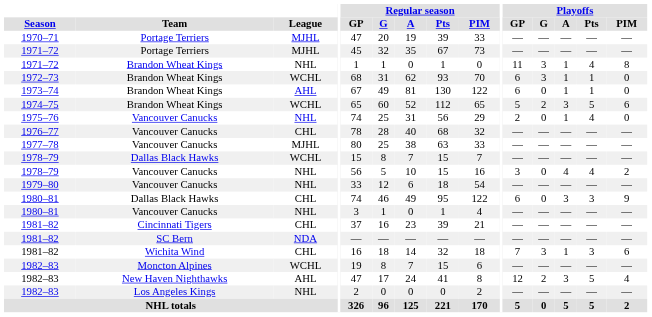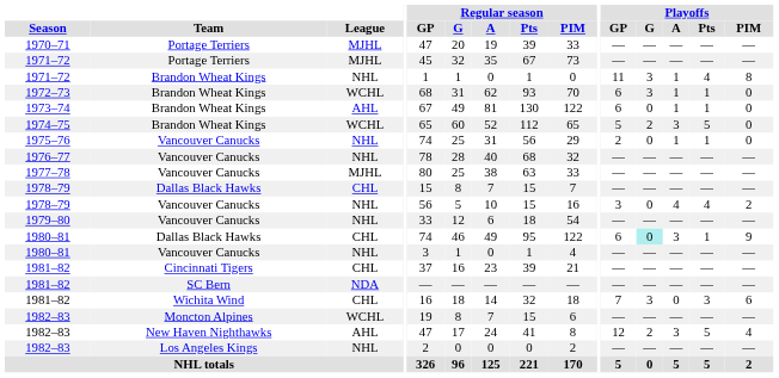 <table border="0" cellpadding="1" cellspacing="0" style="text-align:center; width:60em">
 <tr bgcolor="#e0e0e0">
 <th colspan="3" bgcolor="#ffffff"></th>
 <th rowspan="100" bgcolor="#ffffff"></th>
 <th colspan="5"><a href='#'>Regular season</a></th>
 <th rowspan="100" bgcolor="#ffffff"></th>
 <th colspan="5"><a href='#'>Playoffs</a></th>
 </tr>
 <tr bgcolor="#e0e0e0">
 <th><a href='#'>Season</a></th>
 <th>Team</th>
 <th>League</th>
 <th>GP</th>
 <th><a href='#'>G</a></th>
 <th><a href='#'>A</a></th>
 <th><a href='#'>Pts</a></th>
 <th><a href='#'>PIM</a></th>
 <th>GP</th>
 <th>G</th>
 <th>A</th>
 <th>Pts</th>
 <th>PIM</th>
 </tr>
 <tr>
 <td><a href='#'>1970–71</a></td>
 <td><a href='#'>Portage Terriers</a></td>
 <td><a href='#'>MJHL</a></td>
 <td>47</td>
 <td>20</td>
 <td>19</td>
 <td>39</td>
 <td>33</td>
 <td>—</td>
 <td>—</td>
 <td>—</td>
 <td>—</td>
 <td>—</td>
 </tr>
 <tr bgcolor="#f0f0f0">
 <td><a href='#'>1971–72</a></td>
 <td>Portage Terriers</td>
 <td>MJHL</td>
 <td>45</td>
 <td>32</td>
 <td>35</td>
 <td>67</td>
 <td>73</td>
 <td>—</td>
 <td>—</td>
 <td>—</td>
 <td>—</td>
 <td>—</td>
 </tr>
 <tr>
 <td><a href='#'>1971–72</a></td>
 <td><a href='#'>Brandon Wheat Kings</a></td>
 <td>NHL</td>
 <td>1</td>
 <td>1</td>
 <td>0</td>
 <td>1</td>
 <td>0</td>
 <td>11</td>
 <td>3</td>
 <td>1</td>
 <td>4</td>
 <td>8</td>
 </tr>
 <tr bgcolor="#f0f0f0">
 <td><a href='#'>1972–73</a></td>
 <td>Brandon Wheat Kings</td>
 <td>WCHL</td>
 <td>68</td>
 <td>31</td>
 <td>62</td>
 <td>93</td>
 <td>70</td>
 <td>6</td>
 <td>3</td>
 <td>1</td>
 <td>1</td>
 <td>0</td>
 </tr>
 <tr>
 <td><a href='#'>1973–74</a></td>
 <td>Brandon Wheat Kings</td>
 <td><a href='#'>AHL</a></td>
 <td>67</td>
 <td>49</td>
 <td>81</td>
 <td>130</td>
 <td>122</td>
 <td>6</td>
 <td>0</td>
 <td>1</td>
 <td>1</td>
 <td>0</td>
 </tr>
 <tr bgcolor="#f0f0f0">
 <td><a href='#'>1974–75</a></td>
 <td>Brandon Wheat Kings</td>
 <td>WCHL</td>
 <td>65</td>
 <td>60</td>
 <td>52</td>
 <td>112</td>
 <td>65</td>
 <td>5</td>
 <td>2</td>
 <td>3</td>
 <td>5</td>
-<td>6</td>
+<td>0</td>
 </tr>
 <tr>
 <td><a href='#'>1975–76</a></td>
 <td><a href='#'>Vancouver Canucks</a></td>
 <td><a href='#'>NHL</a></td>
 <td>74</td>
 <td>25</td>
 <td>31</td>
 <td>56</td>
 <td>29</td>
 <td>2</td>
 <td>0</td>
 <td>1</td>
-<td>4</td>
+<td>1</td>
 <td>0</td>
 </tr>
 <tr bgcolor="#f0f0f0">
 <td><a href='#'>1976–77</a></td>
 <td>Vancouver Canucks</td>
-<td>CHL</td>
+<td>NHL</td>
 <td>78</td>
 <td>28</td>
 <td>40</td>
 <td>68</td>
 <td>32</td>
 <td>—</td>
 <td>—</td>
 <td>—</td>
 <td>—</td>
 <td>—</td>
 </tr>
 <tr>
 <td><a href='#'>1977–78</a></td>
 <td>Vancouver Canucks</td>
 <td>MJHL</td>
 <td>80</td>
 <td>25</td>
 <td>38</td>
 <td>63</td>
 <td>33</td>
 <td>—</td>
 <td>—</td>
 <td>—</td>
 <td>—</td>
 <td>—</td>
 </tr>
 <tr bgcolor="#f0f0f0">
 <td><a href='#'>1978–79</a></td>
 <td><a href='#'>Dallas Black Hawks</a></td>
-<td>WCHL</td>
+<td><a href='#'>CHL</a></td>
 <td>15</td>
 <td>8</td>
 <td>7</td>
 <td>15</td>
 <td>7</td>
 <td>—</td>
 <td>—</td>
 <td>—</td>
 <td>—</td>
 <td>—</td>
 </tr>
 <tr>
 <td><a href='#'>1978–79</a></td>
 <td>Vancouver Canucks</td>
 <td>NHL</td>
 <td>56</td>
 <td>5</td>
 <td>10</td>
 <td>15</td>
 <td>16</td>
 <td>3</td>
 <td>0</td>
 <td>4</td>
 <td>4</td>
 <td>2</td>
 </tr>
 <tr bgcolor="#f0f0f0">
 <td><a href='#'>1979–80</a></td>
 <td>Vancouver Canucks</td>
 <td>NHL</td>
 <td>33</td>
 <td>12</td>
 <td>6</td>
 <td>18</td>
 <td>54</td>
 <td>—</td>
 <td>—</td>
 <td>—</td>
 <td>—</td>
 <td>—</td>
 </tr>
 <tr>
 <td><a href='#'>1980–81</a></td>
 <td>Dallas Black Hawks</td>
 <td>CHL</td>
 <td>74</td>
 <td>46</td>
 <td>49</td>
 <td>95</td>
 <td>122</td>
 <td>6</td>
-<td>0</td>
+<td style="background: paleturquoise;">0</td>
 <td>3</td>
-<td>3</td>
+<td>1</td>
 <td>9</td>
 </tr>
 <tr bgcolor="#f0f0f0">
 <td><a href='#'>1980–81</a></td>
 <td>Vancouver Canucks</td>
 <td>NHL</td>
 <td>3</td>
 <td>1</td>
 <td>0</td>
 <td>1</td>
 <td>4</td>
 <td>—</td>
 <td>—</td>
 <td>—</td>
 <td>—</td>
 <td>—</td>
 </tr>
 <tr>
 <td><a href='#'>1981–82</a></td>
 <td><a href='#'>Cincinnati Tigers</a></td>
 <td>CHL</td>
 <td>37</td>
 <td>16</td>
 <td>23</td>
 <td>39</td>
 <td>21</td>
 <td>—</td>
 <td>—</td>
 <td>—</td>
 <td>—</td>
 <td>—</td>
 </tr>
 <tr bgcolor="#f0f0f0">
 <td><a href='#'>1981–82</a></td>
 <td><a href='#'>SC Bern</a></td>
 <td><a href='#'>NDA</a></td>
 <td>—</td>
 <td>—</td>
 <td>—</td>
 <td>—</td>
 <td>—</td>
 <td>—</td>
 <td>—</td>
 <td>—</td>
 <td>—</td>
 <td>—</td>
 </tr>
 <tr>
 <td>1981–82</td>
 <td><a href='#'>Wichita Wind</a></td>
 <td>CHL</td>
 <td>16</td>
 <td>18</td>
 <td>14</td>
 <td>32</td>
 <td>18</td>
 <td>7</td>
 <td>3</td>
-<td>1</td>
+<td>0</td>
 <td>3</td>
 <td>6</td>
 </tr>
 <tr bgcolor="#f0f0f0">
 <td><a href='#'>1982–83</a></td>
 <td><a href='#'>Moncton Alpines</a></td>
 <td>WCHL</td>
 <td>19</td>
 <td>8</td>
 <td>7</td>
 <td>15</td>
 <td>6</td>
 <td>—</td>
 <td>—</td>
 <td>—</td>
 <td>—</td>
 <td>—</td>
 </tr>
 <tr>
 <td>1982–83</td>
 <td><a href='#'>New Haven Nighthawks</a></td>
 <td>AHL</td>
 <td>47</td>
 <td>17</td>
 <td>24</td>
 <td>41</td>
 <td>8</td>
 <td>12</td>
 <td>2</td>
 <td>3</td>
 <td>5</td>
 <td>4</td>
 </tr>
 <tr bgcolor="#f0f0f0">
 <td><a href='#'>1982–83</a></td>
 <td><a href='#'>Los Angeles Kings</a></td>
 <td>NHL</td>
 <td>2</td>
 <td>0</td>
 <td>0</td>
 <td>0</td>
 <td>2</td>
 <td>—</td>
 <td>—</td>
 <td>—</td>
 <td>—</td>
 <td>—</td>
 </tr>
 <tr bgcolor="#e0e0e0">
 <th colspan="3">NHL totals</th>
 <th>326</th>
 <th>96</th>
 <th>125</th>
 <th>221</th>
 <th>170</th>
 <th>5</th>
 <th>0</th>
 <th>5</th>
 <th>5</th>
 <th>2</th>
 </tr>
 </table>
